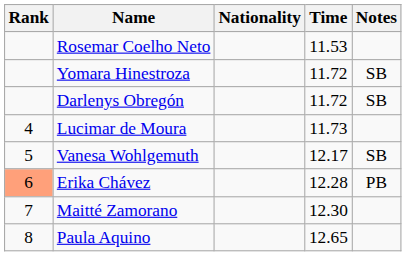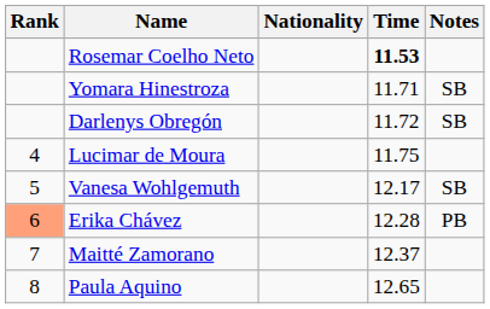 <table class="wikitable sortable" style="text-align:center">
 <tr>
 <th>Rank</th>
 <th>Name</th>
 <th>Nationality</th>
 <th>Time</th>
 <th>Notes</th>
 </tr>
 <tr>
 <td></td>
 <td align=left><a href='#'>Rosemar Coelho Neto</a></td>
 <td align=left></td>
-<td>11.53</td>
+<td><strong>11.53</strong></td>
 <td></td>
 </tr>
 <tr>
 <td></td>
 <td align=left><a href='#'>Yomara Hinestroza</a></td>
 <td align=left></td>
-<td>11.72</td>
+<td>11.71</td>
 <td>SB</td>
 </tr>
 <tr>
 <td></td>
 <td align=left><a href='#'>Darlenys Obregón</a></td>
 <td align=left></td>
 <td>11.72</td>
 <td>SB</td>
 </tr>
 <tr>
 <td>4</td>
 <td align=left><a href='#'>Lucimar de Moura</a></td>
 <td align=left></td>
-<td>11.73</td>
+<td>11.75</td>
 <td></td>
 </tr>
 <tr>
 <td>5</td>
 <td align=left><a href='#'>Vanesa Wohlgemuth</a></td>
 <td align=left></td>
 <td>12.17</td>
 <td>SB</td>
 </tr>
 <tr>
 <td style="background: lightsalmon;">6</td>
 <td align=left><a href='#'>Erika Chávez</a></td>
 <td align=left></td>
 <td>12.28</td>
 <td>PB</td>
 </tr>
 <tr>
 <td>7</td>
 <td align=left><a href='#'>Maitté Zamorano</a></td>
 <td align=left></td>
-<td>12.30</td>
+<td>12.37</td>
 <td></td>
 </tr>
 <tr>
 <td>8</td>
 <td align=left><a href='#'>Paula Aquino</a></td>
 <td align=left></td>
 <td>12.65</td>
 <td></td>
 </tr>
 </table>
